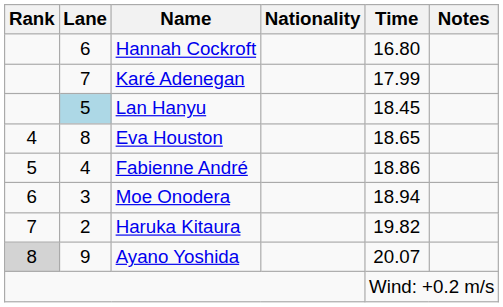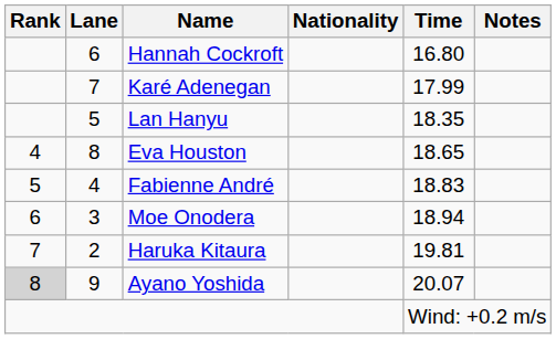 <table class="wikitable sortable" style="text-align:center">
 <tr>
 <th>Rank</th>
 <th>Lane</th>
 <th>Name</th>
 <th>Nationality</th>
 <th>Time</th>
 <th>Notes</th>
 </tr>
 <tr>
 <td></td>
 <td>6</td>
 <td align="left"><a href='#'>Hannah Cockroft</a></td>
 <td align="left"></td>
 <td>16.80</td>
 <td></td>
 </tr>
 <tr>
 <td></td>
 <td>7</td>
 <td align="left"><a href='#'>Karé Adenegan</a></td>
 <td align="left"></td>
 <td>17.99</td>
 <td></td>
 </tr>
 <tr>
 <td></td>
-<td style="background: lightblue;">5</td>
+<td>5</td>
 <td align="left"><a href='#'>Lan Hanyu</a></td>
 <td align="left"></td>
-<td>18.45</td>
+<td>18.35</td>
 <td></td>
 </tr>
 <tr>
 <td>4</td>
 <td>8</td>
 <td align="left"><a href='#'>Eva Houston</a></td>
 <td align="left"></td>
 <td>18.65</td>
 <td></td>
 </tr>
 <tr>
 <td>5</td>
 <td>4</td>
 <td align="left"><a href='#'>Fabienne André</a></td>
 <td align="left"></td>
-<td>18.86</td>
+<td>18.83</td>
 <td></td>
 </tr>
 <tr>
 <td>6</td>
 <td>3</td>
 <td align="left"><a href='#'>Moe Onodera</a></td>
 <td align="left"></td>
 <td>18.94</td>
 <td></td>
 </tr>
 <tr>
 <td>7</td>
 <td>2</td>
 <td align="left"><a href='#'>Haruka Kitaura</a></td>
 <td align="left"></td>
-<td>19.82</td>
+<td>19.81</td>
 <td></td>
 </tr>
 <tr>
 <td style="background: lightgrey;">8</td>
 <td>9</td>
 <td align="left"><a href='#'>Ayano Yoshida</a></td>
 <td align="left"></td>
 <td>20.07</td>
 <td></td>
 </tr>
 <tr class="sortbottom">
 <td colspan="4"></td>
 <td colspan="2" style="text-align:left;">Wind: +0.2 m/s</td>
 </tr>
 </table>
